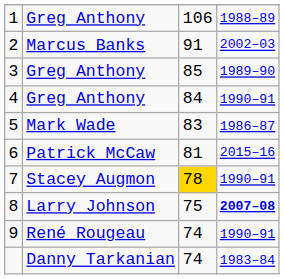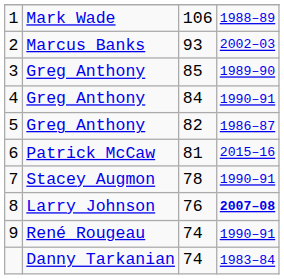 <table class="wikitable">
 <tr>
 </tr>
 <tr>
 <td>1</td>
-<td><a href='#'>Greg Anthony</a></td>
+<td><a href='#'>Mark Wade</a></td>
 <td>106</td>
 <td style="font-size:80%;"><a href='#'>1988–89</a></td>
 </tr>
 <tr>
 <td>2</td>
 <td><a href='#'>Marcus Banks</a></td>
-<td>91</td>
+<td>93</td>
 <td style="font-size:80%;"><a href='#'>2002–03</a></td>
 </tr>
 <tr>
 <td>3</td>
 <td><a href='#'>Greg Anthony</a></td>
 <td>85</td>
 <td style="font-size:80%;"><a href='#'>1989–90</a></td>
 </tr>
 <tr>
 <td>4</td>
 <td><a href='#'>Greg Anthony</a></td>
 <td>84</td>
 <td style="font-size:80%;"><a href='#'>1990–91</a></td>
 </tr>
 <tr>
 <td>5</td>
-<td><a href='#'>Mark Wade</a></td>
-<td>83</td>
+<td><a href='#'>Greg Anthony</a></td>
+<td>82</td>
 <td style="font-size:80%;"><a href='#'>1986–87</a></td>
 </tr>
 <tr>
 <td>6</td>
 <td><a href='#'>Patrick McCaw</a></td>
 <td>81</td>
 <td style="font-size:80%;"><a href='#'>2015–16</a></td>
 </tr>
 <tr>
 <td>7</td>
 <td><a href='#'>Stacey Augmon</a></td>
-<td style="background: gold;">78</td>
+<td>78</td>
 <td style="font-size:80%;"><a href='#'>1990–91</a></td>
 </tr>
 <tr>
 <td>8</td>
 <td><a href='#'>Larry Johnson</a></td>
-<td>75</td>
+<td>76</td>
 <td style="font-size:80%;"><strong><a href='#'>2007–08</a></strong></td>
 </tr>
 <tr>
 <td>9</td>
 <td><a href='#'>René Rougeau</a></td>
 <td>74</td>
 <td style="font-size:80%;"><a href='#'>1990–91</a></td>
 </tr>
 <tr>
 <td></td>
 <td><a href='#'>Danny Tarkanian</a></td>
 <td>74</td>
 <td style="font-size:80%;"><a href='#'>1983–84</a></td>
 </tr>
 </table>
